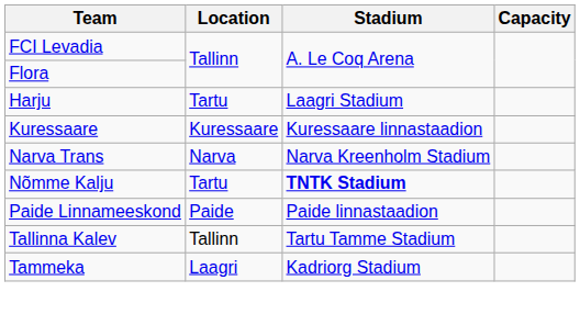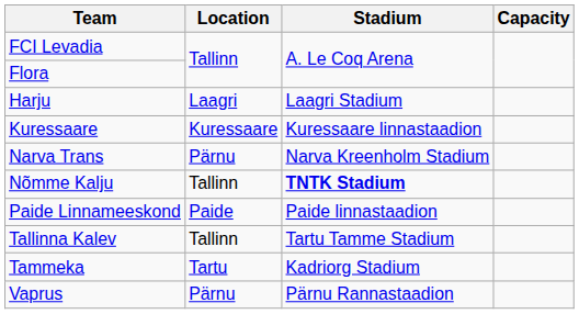 <table class="wikitable sortable">
 <tr>
 <th>Team</th>
 <th>Location</th>
 <th>Stadium</th>
 <th>Capacity</th>
 </tr>
 <tr>
 <td><a href='#'>FCI Levadia</a></td>
 <td rowspan=2><a href='#'>Tallinn</a></td>
 <td rowspan=2><a href='#'>A. Le Coq Arena</a></td>
 <td align=center rowspan=2></td>
 </tr>
 <tr>
 <td><a href='#'>Flora</a></td>
 </tr>
 <tr>
 <td><a href='#'>Harju</a></td>
-<td><a href='#'>Tartu</a></td>
+<td><a href='#'>Laagri</a></td>
 <td><a href='#'>Laagri Stadium</a></td>
 <td align=center></td>
 </tr>
 <tr>
 <td><a href='#'>Kuressaare</a></td>
 <td><a href='#'>Kuressaare</a></td>
 <td><a href='#'>Kuressaare linnastaadion</a></td>
 <td align=center></td>
 </tr>
 <tr>
 <td><a href='#'>Narva Trans</a></td>
-<td><a href='#'>Narva</a></td>
+<td><a href='#'>Pärnu</a></td>
 <td><a href='#'>Narva Kreenholm Stadium</a></td>
 <td align=center></td>
 </tr>
 <tr>
 <td><a href='#'>Nõmme Kalju</a></td>
-<td><a href='#'>Tartu</a></td>
+<td>Tallinn</td>
 <td><strong><a href='#'>TNTK Stadium</a></strong></td>
 <td align=center></td>
 </tr>
 <tr>
 <td><a href='#'>Paide Linnameeskond</a></td>
 <td><a href='#'>Paide</a></td>
 <td><a href='#'>Paide linnastaadion</a></td>
 <td align=center></td>
 </tr>
 <tr>
 <td><a href='#'>Tallinna Kalev</a></td>
 <td>Tallinn</td>
 <td><a href='#'>Tartu Tamme Stadium</a></td>
 <td align=center></td>
 </tr>
 <tr>
 <td><a href='#'>Tammeka</a></td>
-<td><a href='#'>Laagri</a></td>
+<td><a href='#'>Tartu</a></td>
 <td><a href='#'>Kadriorg Stadium</a></td>
 <td align=center></td>
 </tr>
+<tr>
+<td><a href='#'>Vaprus</a></td>
+<td><a href='#'>Pärnu</a></td>
+<td><a href='#'>Pärnu Rannastaadion</a></td>
+<td align=center></td>
+</tr>
 </table>
